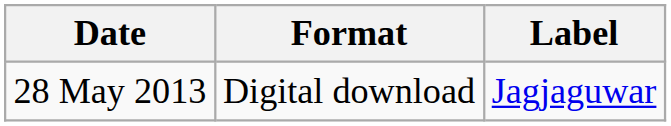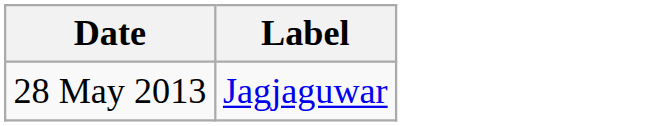 <table class=wikitable>
 <tr>
 <th>Date</th>
-<th>Format</th>
 <th>Label</th>
 </tr>
 <tr>
 <td>28 May 2013</td>
-<td>Digital download</td>
 <td><a href='#'>Jagjaguwar</a></td>
 </tr>
 </table>
